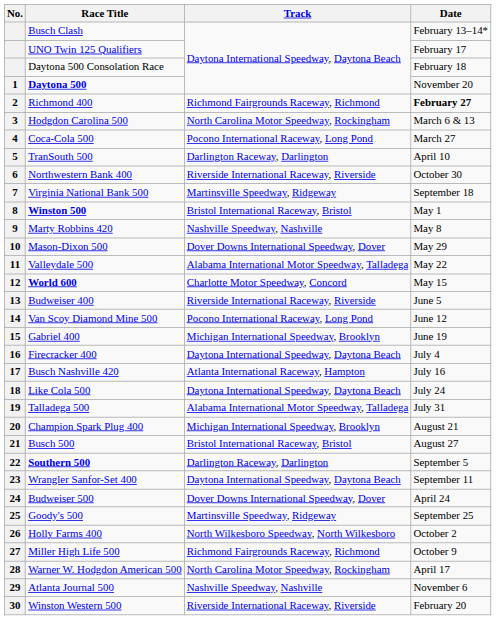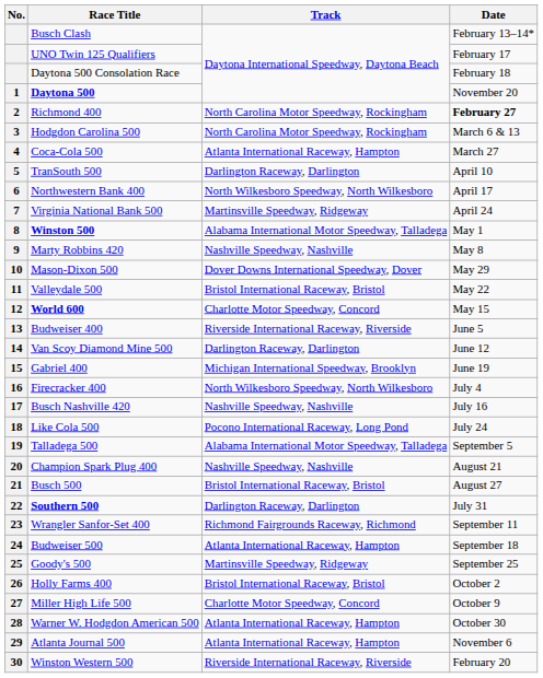 <table class="wikitable" style="font-size:85%;">
 <tr>
 <th>No.</th>
 <th>Race Title</th>
 <th><a href='#'>Track</a></th>
 <th>Date</th>
 </tr>
 <tr>
 <th></th>
 <td><a href='#'>Busch Clash</a></td>
 <td rowspan=4><a href='#'>Daytona International Speedway</a>, <a href='#'>Daytona Beach</a></td>
 <td>February 13–14*</td>
 </tr>
 <tr>
 <th></th>
 <td><a href='#'>UNO Twin 125 Qualifiers</a></td>
 <td>February 17</td>
 </tr>
 <tr>
 <th></th>
 <td>Daytona 500 Consolation Race</td>
 <td>February 18</td>
 </tr>
 <tr>
 <th>1</th>
 <td><strong><a href='#'>Daytona 500</a></strong></td>
 <td>November 20</td>
 </tr>
 <tr>
 <th>2</th>
 <td><a href='#'>Richmond 400</a></td>
-<td><a href='#'>Richmond Fairgrounds Raceway</a>, <a href='#'>Richmond</a></td>
+<td><a href='#'>North Carolina Motor Speedway</a>, <a href='#'>Rockingham</a></td>
 <td><strong>February 27</strong></td>
 </tr>
 <tr>
 <th>3</th>
 <td><a href='#'>Hodgdon Carolina 500</a></td>
 <td><a href='#'>North Carolina Motor Speedway</a>, <a href='#'>Rockingham</a></td>
 <td>March 6 & 13</td>
 </tr>
 <tr>
 <th>4</th>
 <td><a href='#'>Coca-Cola 500</a></td>
-<td><a href='#'>Pocono International Raceway</a>, <a href='#'>Long Pond</a></td>
+<td><a href='#'>Atlanta International Raceway</a>, <a href='#'>Hampton</a></td>
 <td>March 27</td>
 </tr>
 <tr>
 <th>5</th>
 <td><a href='#'>TranSouth 500</a></td>
 <td><a href='#'>Darlington Raceway</a>, <a href='#'>Darlington</a></td>
 <td>April 10</td>
 </tr>
 <tr>
 <th>6</th>
 <td><a href='#'>Northwestern Bank 400</a></td>
-<td><a href='#'>Riverside International Raceway</a>, <a href='#'>Riverside</a></td>
-<td>October 30</td>
+<td><a href='#'>North Wilkesboro Speedway</a>, <a href='#'>North Wilkesboro</a></td>
+<td>April 17</td>
 </tr>
 <tr>
 <th>7</th>
 <td><a href='#'>Virginia National Bank 500</a></td>
 <td><a href='#'>Martinsville Speedway</a>, <a href='#'>Ridgeway</a></td>
-<td>September 18</td>
+<td>April 24</td>
 </tr>
 <tr>
 <th>8</th>
 <td><strong><a href='#'>Winston 500</a></strong></td>
-<td><a href='#'>Bristol International Raceway</a>, <a href='#'>Bristol</a></td>
+<td><a href='#'>Alabama International Motor Speedway</a>, <a href='#'>Talladega</a></td>
 <td>May 1</td>
 </tr>
 <tr>
 <th>9</th>
 <td><a href='#'>Marty Robbins 420</a></td>
 <td><a href='#'>Nashville Speedway</a>, <a href='#'>Nashville</a></td>
 <td>May 8</td>
 </tr>
 <tr>
 <th>10</th>
 <td><a href='#'>Mason-Dixon 500</a></td>
 <td><a href='#'>Dover Downs International Speedway</a>, <a href='#'>Dover</a></td>
 <td>May 29</td>
 </tr>
 <tr>
 <th>11</th>
 <td><a href='#'>Valleydale 500</a></td>
-<td><a href='#'>Alabama International Motor Speedway</a>, <a href='#'>Talladega</a></td>
+<td><a href='#'>Bristol International Raceway</a>, <a href='#'>Bristol</a></td>
 <td>May 22</td>
 </tr>
 <tr>
 <th>12</th>
 <td><strong><a href='#'>World 600</a></strong></td>
 <td><a href='#'>Charlotte Motor Speedway</a>, <a href='#'>Concord</a></td>
 <td>May 15</td>
 </tr>
 <tr>
 <th>13</th>
 <td><a href='#'>Budweiser 400</a></td>
 <td><a href='#'>Riverside International Raceway</a>, <a href='#'>Riverside</a></td>
 <td>June 5</td>
 </tr>
 <tr>
 <th>14</th>
 <td><a href='#'>Van Scoy Diamond Mine 500</a></td>
-<td><a href='#'>Pocono International Raceway</a>, <a href='#'>Long Pond</a></td>
+<td><a href='#'>Darlington Raceway</a>, <a href='#'>Darlington</a></td>
 <td>June 12</td>
 </tr>
 <tr>
 <th>15</th>
 <td><a href='#'>Gabriel 400</a></td>
 <td><a href='#'>Michigan International Speedway</a>, <a href='#'>Brooklyn</a></td>
 <td>June 19</td>
 </tr>
 <tr>
 <th>16</th>
 <td><a href='#'>Firecracker 400</a></td>
-<td><a href='#'>Daytona International Speedway</a>, <a href='#'>Daytona Beach</a></td>
+<td><a href='#'>North Wilkesboro Speedway</a>, <a href='#'>North Wilkesboro</a></td>
 <td>July 4</td>
 </tr>
 <tr>
 <th>17</th>
 <td><a href='#'>Busch Nashville 420</a></td>
-<td><a href='#'>Atlanta International Raceway</a>, <a href='#'>Hampton</a></td>
+<td><a href='#'>Nashville Speedway</a>, <a href='#'>Nashville</a></td>
 <td>July 16</td>
 </tr>
 <tr>
 <th>18</th>
 <td><a href='#'>Like Cola 500</a></td>
-<td><a href='#'>Daytona International Speedway</a>, <a href='#'>Daytona Beach</a></td>
+<td><a href='#'>Pocono International Raceway</a>, <a href='#'>Long Pond</a></td>
 <td>July 24</td>
 </tr>
 <tr>
 <th>19</th>
 <td><a href='#'>Talladega 500</a></td>
 <td><a href='#'>Alabama International Motor Speedway</a>, <a href='#'>Talladega</a></td>
-<td>July 31</td>
+<td>September 5</td>
 </tr>
 <tr>
 <th>20</th>
 <td><a href='#'>Champion Spark Plug 400</a></td>
-<td><a href='#'>Michigan International Speedway</a>, <a href='#'>Brooklyn</a></td>
+<td><a href='#'>Nashville Speedway</a>, <a href='#'>Nashville</a></td>
 <td>August 21</td>
 </tr>
 <tr>
 <th>21</th>
 <td><a href='#'>Busch 500</a></td>
 <td><a href='#'>Bristol International Raceway</a>, <a href='#'>Bristol</a></td>
 <td>August 27</td>
 </tr>
 <tr>
 <th>22</th>
 <td><strong><a href='#'>Southern 500</a></strong></td>
 <td><a href='#'>Darlington Raceway</a>, <a href='#'>Darlington</a></td>
-<td>September 5</td>
+<td>July 31</td>
 </tr>
 <tr>
 <th>23</th>
 <td><a href='#'>Wrangler Sanfor-Set 400</a></td>
-<td><a href='#'>Daytona International Speedway</a>, <a href='#'>Daytona Beach</a></td>
+<td><a href='#'>Richmond Fairgrounds Raceway</a>, <a href='#'>Richmond</a></td>
 <td>September 11</td>
 </tr>
 <tr>
 <th>24</th>
 <td><a href='#'>Budweiser 500</a></td>
-<td><a href='#'>Dover Downs International Speedway</a>, <a href='#'>Dover</a></td>
-<td>April 24</td>
+<td><a href='#'>Atlanta International Raceway</a>, <a href='#'>Hampton</a></td>
+<td>September 18</td>
 </tr>
 <tr>
 <th>25</th>
 <td><a href='#'>Goody's 500</a></td>
 <td><a href='#'>Martinsville Speedway</a>, <a href='#'>Ridgeway</a></td>
 <td>September 25</td>
 </tr>
 <tr>
 <th>26</th>
 <td><a href='#'>Holly Farms 400</a></td>
-<td><a href='#'>North Wilkesboro Speedway</a>, <a href='#'>North Wilkesboro</a></td>
+<td><a href='#'>Bristol International Raceway</a>, <a href='#'>Bristol</a></td>
 <td>October 2</td>
 </tr>
 <tr>
 <th>27</th>
 <td><a href='#'>Miller High Life 500</a></td>
-<td><a href='#'>Richmond Fairgrounds Raceway</a>, <a href='#'>Richmond</a></td>
+<td><a href='#'>Charlotte Motor Speedway</a>, <a href='#'>Concord</a></td>
 <td>October 9</td>
 </tr>
 <tr>
 <th>28</th>
 <td><a href='#'>Warner W. Hodgdon American 500</a></td>
-<td><a href='#'>North Carolina Motor Speedway</a>, <a href='#'>Rockingham</a></td>
-<td>April 17</td>
+<td><a href='#'>Atlanta International Raceway</a>, <a href='#'>Hampton</a></td>
+<td>October 30</td>
 </tr>
 <tr>
 <th>29</th>
 <td><a href='#'>Atlanta Journal 500</a></td>
-<td><a href='#'>Nashville Speedway</a>, <a href='#'>Nashville</a></td>
+<td><a href='#'>Atlanta International Raceway</a>, <a href='#'>Hampton</a></td>
 <td>November 6</td>
 </tr>
 <tr>
 <th>30</th>
 <td><a href='#'>Winston Western 500</a></td>
 <td><a href='#'>Riverside International Raceway</a>, <a href='#'>Riverside</a></td>
 <td>February 20</td>
 </tr>
 </table>
